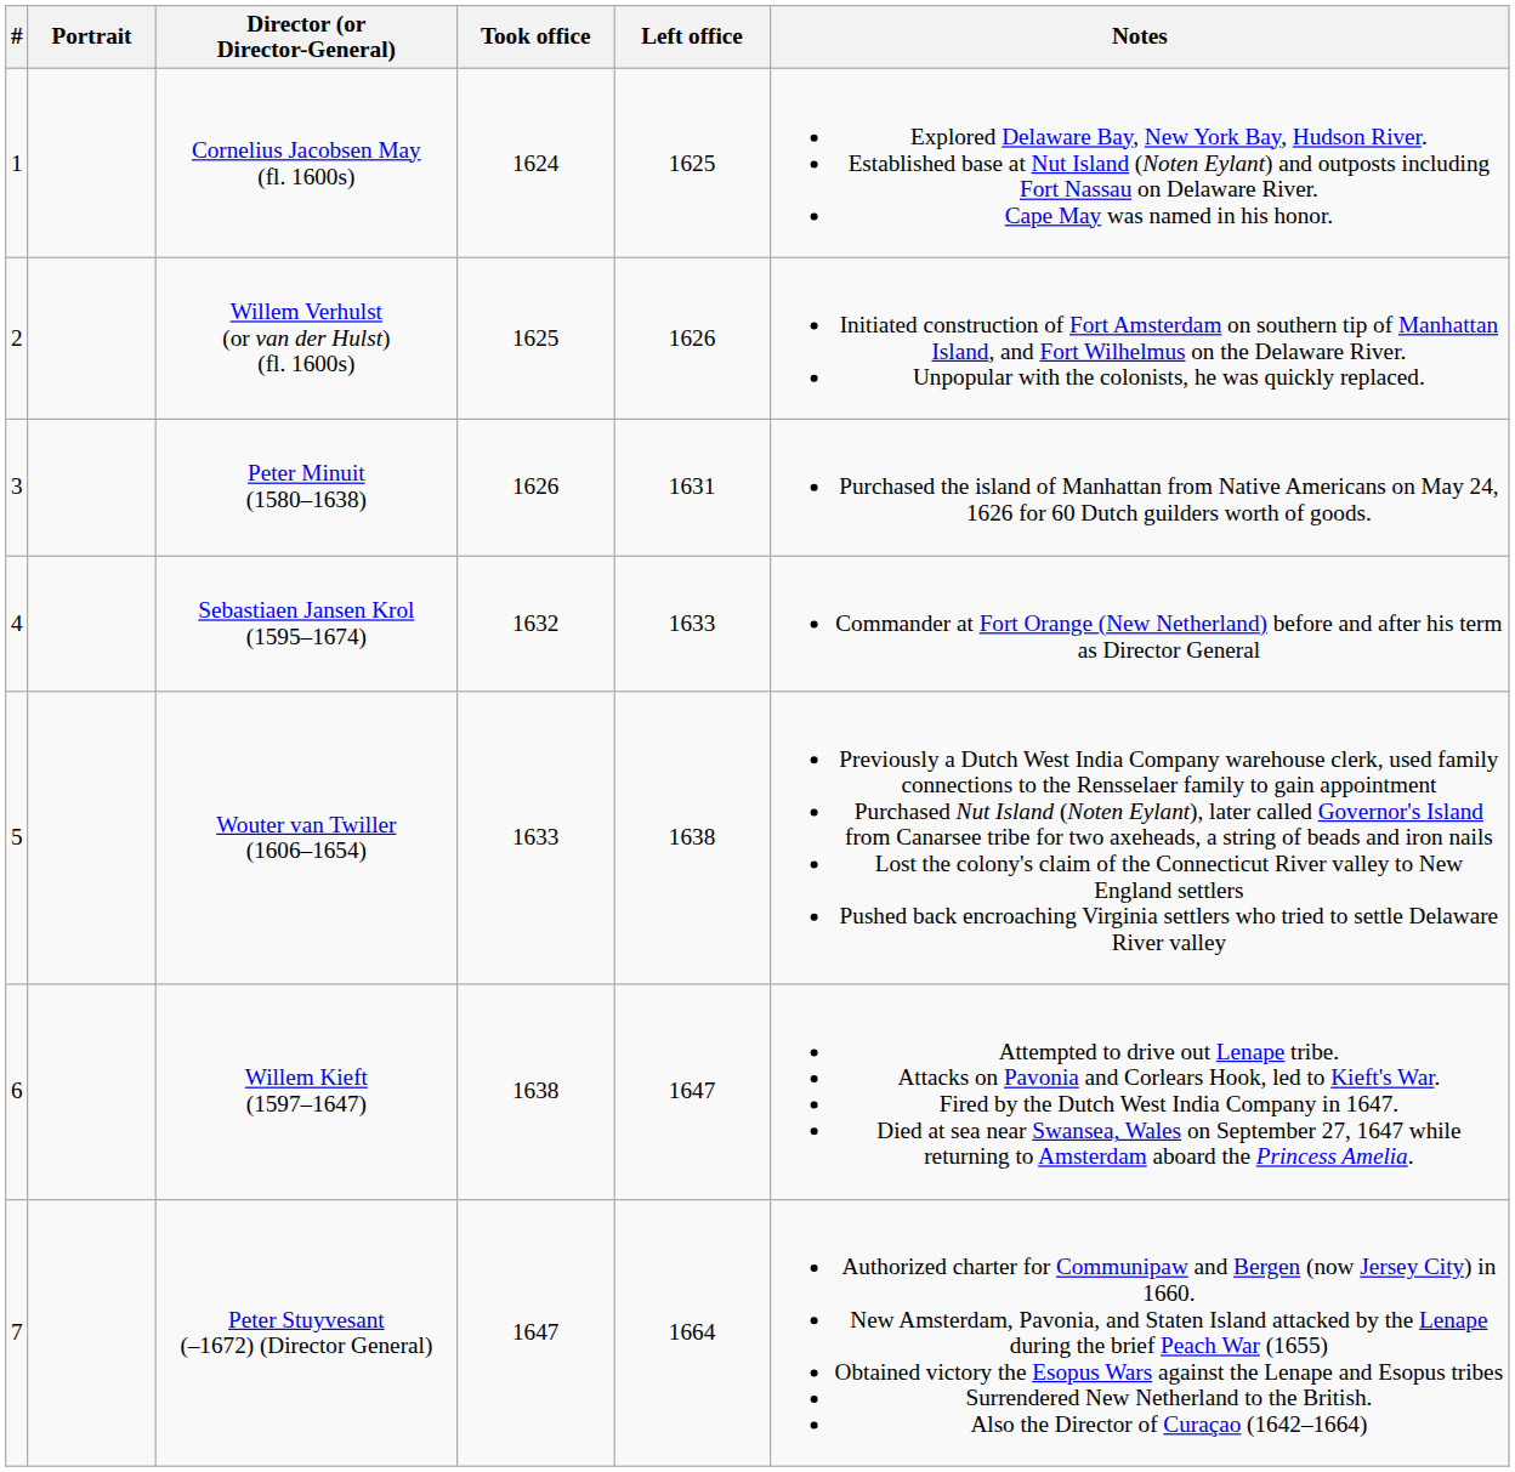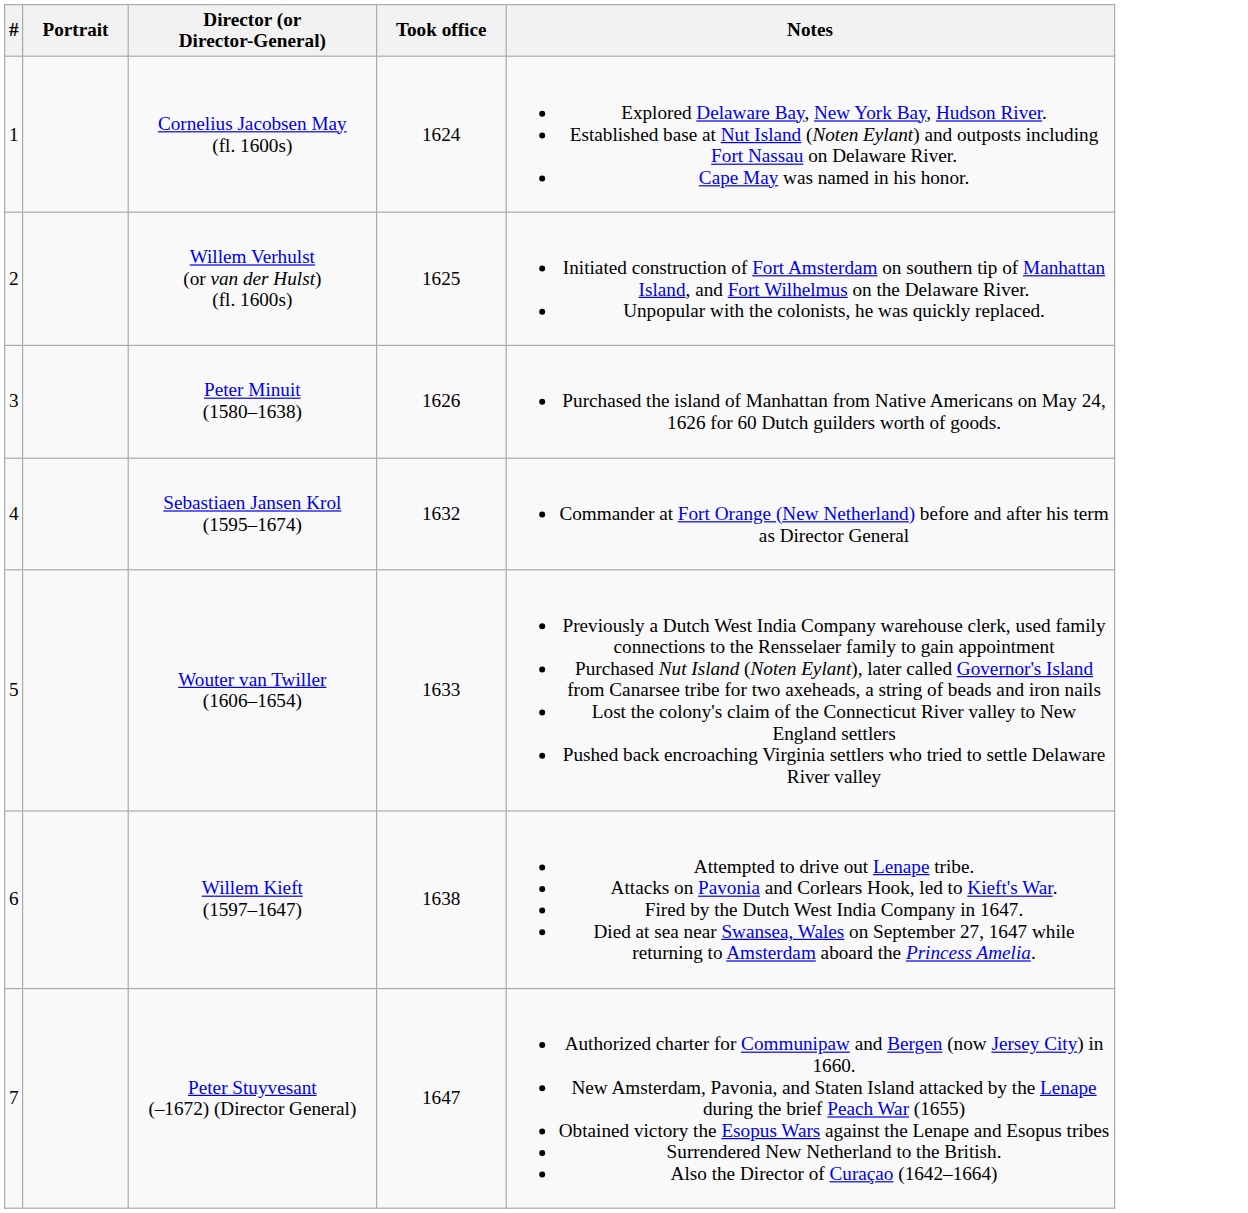 <table class="wikitable sortable" style="text-align:center">
 <tr>
 <th>#</th>
 <th width=80>Portrait</th>
 <th width=200>Director (or<br> Director-General)</th>
 <th width=100>Took office</th>
-<th width=100>Left office</th>
 <th width=500>Notes</th>
 </tr>
 <tr>
 <td>1</td>
 <td></td>
 <td><a href='#'>Cornelius Jacobsen May</a><br> (fl. 1600s)</td>
 <td>1624</td>
-<td>1625</td>
 <td><br><ul><li>Explored <a href='#'>Delaware Bay</a>, <a href='#'>New York Bay</a>, <a href='#'>Hudson River</a>.</li><li>Established base at <a href='#'>Nut Island</a> (<em>Noten Eylant</em>)  and outposts including <a href='#'>Fort Nassau</a> on Delaware River.</li><li><a href='#'>Cape May</a> was named in his honor.</li></ul></td>
 </tr>
 <tr>
 <td>2</td>
 <td></td>
 <td><a href='#'>Willem Verhulst</a><br>(or <em>van der Hulst</em>)<br>(fl. 1600s)</td>
 <td>1625</td>
-<td>1626</td>
 <td><br><ul><li>Initiated construction of <a href='#'>Fort Amsterdam</a> on southern tip of <a href='#'>Manhattan Island</a>, and <a href='#'>Fort Wilhelmus</a> on the Delaware River.</li><li>Unpopular with the colonists, he was quickly replaced.</li></ul></td>
 </tr>
 <tr>
 <td>3</td>
 <td></td>
 <td><a href='#'>Peter Minuit</a><br> (1580–1638)</td>
 <td>1626</td>
-<td>1631</td>
 <td><br><ul><li>Purchased the island of Manhattan from Native Americans on May 24, 1626 for 60 Dutch guilders worth of goods.</li></ul></td>
 </tr>
 <tr>
 <td>4</td>
 <td></td>
 <td><a href='#'>Sebastiaen Jansen Krol</a><br> (1595–1674)</td>
 <td>1632</td>
-<td>1633</td>
 <td><br><ul><li>Commander at <a href='#'>Fort Orange (New Netherland)</a> before and after his term as Director General</li></ul></td>
 </tr>
 <tr>
 <td>5</td>
 <td></td>
 <td><a href='#'>Wouter van Twiller</a><br> (1606–1654)</td>
 <td>1633</td>
-<td>1638</td>
 <td><br><ul><li>Previously a Dutch West India Company warehouse clerk, used family connections to the Rensselaer family to gain appointment</li><li>Purchased <em>Nut Island</em> (<em>Noten Eylant</em>), later called <a href='#'>Governor's Island</a> from Canarsee tribe for two axeheads, a string of beads and iron nails</li><li>Lost the colony's claim of the Connecticut River valley to New England settlers</li><li>Pushed back encroaching Virginia settlers who tried to settle Delaware River valley</li></ul></td>
 </tr>
 <tr>
 <td>6</td>
 <td></td>
 <td><a href='#'>Willem Kieft</a><br> (1597–1647)</td>
 <td>1638</td>
-<td>1647</td>
 <td><br><ul><li>Attempted to drive out <a href='#'>Lenape</a> tribe.</li><li>Attacks on <a href='#'>Pavonia</a> and Corlears Hook, led to <a href='#'>Kieft's War</a>.</li><li>Fired by the Dutch West India Company in 1647.</li><li>Died at sea near <a href='#'>Swansea, Wales</a> on September 27, 1647 while returning to <a href='#'>Amsterdam</a> aboard the <em><a href='#'>Princess Amelia</a></em>.</li></ul></td>
 </tr>
 <tr>
 <td>7</td>
 <td></td>
 <td><a href='#'>Peter Stuyvesant</a><br> (–1672) (Director General)</td>
 <td>1647</td>
-<td>1664</td>
 <td><br><ul><li>Authorized charter for <a href='#'>Communipaw</a> and <a href='#'>Bergen</a> (now <a href='#'>Jersey City</a>) in 1660.</li><li>New Amsterdam, Pavonia, and Staten Island attacked by the <a href='#'>Lenape</a> during the brief <a href='#'>Peach War</a> (1655)</li><li>Obtained victory the <a href='#'>Esopus Wars</a> against the Lenape and Esopus tribes</li><li>Surrendered New Netherland to the British.</li><li>Also the Director of <a href='#'>Curaçao</a> (1642–1664)</li></ul></td>
 </tr>
 </table>
